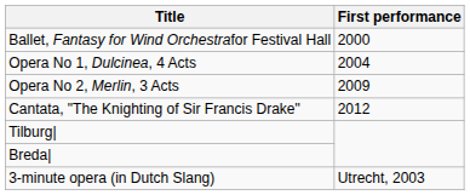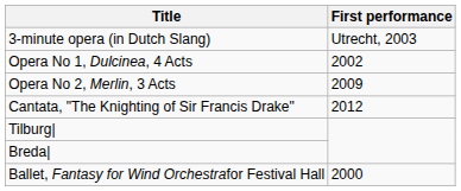 <table class="wikitable">
 <tr>
 <th>Title</th>
 <th>First performance</th>
 </tr>
 <tr>
-<td>Ballet, <em>Fantasy for Wind Orchestra</em>for Festival Hall</td>
-<td>2000</td>
+<td>3-minute opera (in Dutch Slang)</td>
+<td>Utrecht, 2003</td>
 </tr>
 <tr>
 <td>Opera No 1, <em>Dulcinea</em>, 4 Acts</td>
-<td>2004</td>
+<td>2002</td>
 </tr>
 <tr>
 <td>Opera No 2, <em>Merlin</em>, 3 Acts</td>
 <td>2009</td>
 </tr>
 <tr>
 <td>Cantata, "The Knighting of Sir Francis Drake"</td>
 <td>2012</td>
 </tr>
 <tr>
 <td Ballet, >Tilburg|</td>
 </tr>
 <tr>
 <td Ballet, >Breda|</td>
 </tr>
 <tr>
-<td>3-minute opera (in Dutch Slang)</td>
-<td>Utrecht, 2003</td>
+<td>Ballet, <em>Fantasy for Wind Orchestra</em>for Festival Hall</td>
+<td>2000</td>
 </tr>
 </table>
